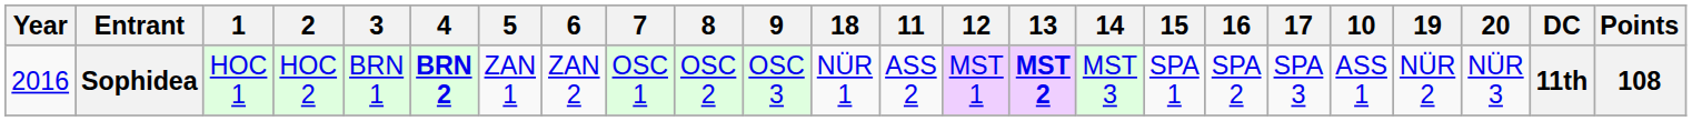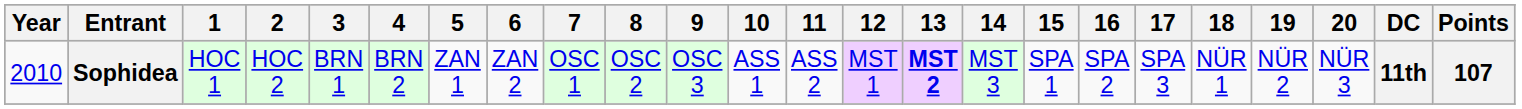 <table class="wikitable" style="text-align:center; font-size:85%">
 <tr>
 <th>Year</th>
 <th>Entrant</th>
 <th>1</th>
 <th>2</th>
 <th>3</th>
 <th>4</th>
 <th>5</th>
 <th>6</th>
 <th>7</th>
 <th>8</th>
 <th>9</th>
-<th>18</th>
+<th>10</th>
 <th>11</th>
 <th>12</th>
 <th>13</th>
 <th>14</th>
 <th>15</th>
 <th>16</th>
 <th>17</th>
-<th>10</th>
+<th>18</th>
 <th>19</th>
 <th>20</th>
 <th>DC</th>
 <th>Points</th>
 </tr>
 <tr>
-<td><a href='#'>2016</a></td>
+<td><a href='#'>2010</a></td>
 <th>Sophidea</th>
 <td style="background:#dfffdf;"><a href='#'>HOC<br>1</a><br></td>
 <td style="background:#dfffdf;"><a href='#'>HOC<br>2</a><br></td>
 <td style="background:#dfffdf;"><a href='#'>BRN<br>1</a><br></td>
-<td style="background:#dfffdf;"><strong><a href='#'>BRN<br>2</a><br></strong></td>
+<td style="background:#dfffdf;"><a href='#'>BRN<br>2</a><br></td>
 <td style="background:#;"><a href='#'>ZAN<br>1</a><br></td>
 <td style="background:#;"><a href='#'>ZAN<br>2</a><br></td>
 <td style="background:#dfffdf;"><a href='#'>OSC<br>1</a><br></td>
 <td style="background:#dfffdf;"><a href='#'>OSC<br>2</a><br></td>
 <td style="background:#dfffdf;"><a href='#'>OSC<br>3</a><br></td>
-<td style="background:#;"><a href='#'>NÜR<br>1</a><br></td>
+<td style="background:#;"><a href='#'>ASS<br>1</a><br></td>
 <td style="background:#;"><a href='#'>ASS<br>2</a><br></td>
 <td style="background:#efcfff;"><a href='#'>MST<br>1</a><br></td>
 <td style="background:#efcfff;"><strong><a href='#'>MST<br>2</a><br></strong></td>
 <td style="background:#dfffdf;"><a href='#'>MST<br>3</a><br></td>
 <td style="background:#;"><a href='#'>SPA<br>1</a><br></td>
 <td style="background:#;"><a href='#'>SPA<br>2</a><br></td>
 <td style="background:#;"><a href='#'>SPA<br>3</a><br></td>
-<td style="background:#;"><a href='#'>ASS<br>1</a><br></td>
+<td style="background:#;"><a href='#'>NÜR<br>1</a><br></td>
 <td style="background:#;"><a href='#'>NÜR<br>2</a><br></td>
 <td style="background:#;"><a href='#'>NÜR<br>3</a><br></td>
 <th>11th</th>
-<th>108</th>
+<th>107</th>
 </tr>
 </table>
